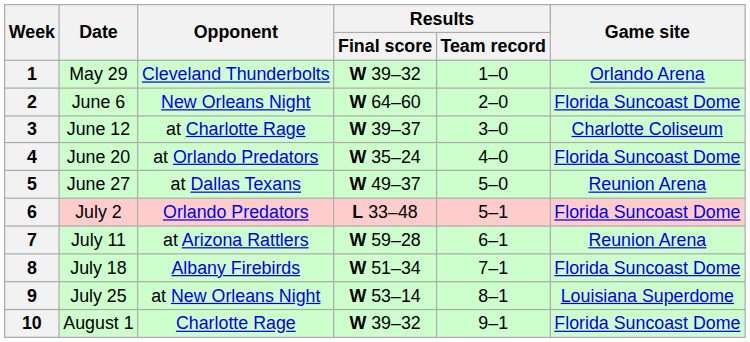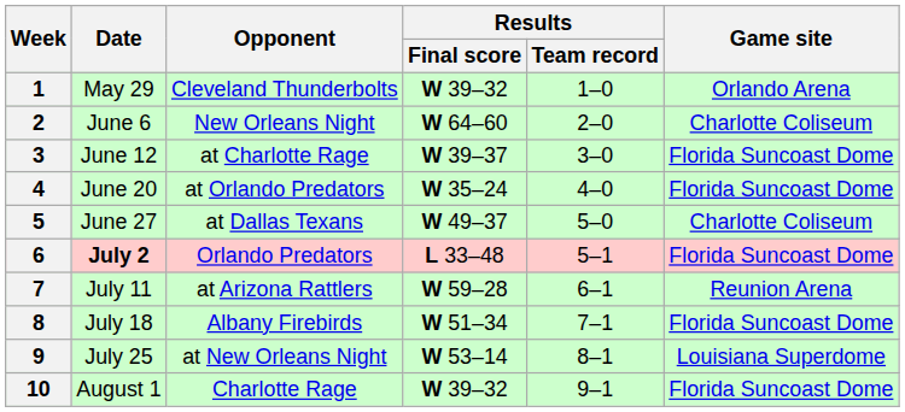 <table class="wikitable" style="font-size: 92%;" "align=center">
 <tr>
 <th rowspan="2">Week</th>
 <th rowspan="2">Date</th>
 <th rowspan="2">Opponent</th>
 <th colspan="2">Results</th>
 <th rowspan="2">Game site</th>
 </tr>
 <tr>
 <th>Final score</th>
 <th>Team record</th>
 </tr>
 <tr style="background:#cfc">
 <th>1</th>
 <td style="text-align:center;">May 29</td>
 <td style="text-align:center;"><a href='#'>Cleveland Thunderbolts</a></td>
 <td style="text-align:center;"><strong>W</strong> 39–32</td>
 <td style="text-align:center;">1–0</td>
 <td style="text-align:center;"><a href='#'>Orlando Arena</a></td>
 </tr>
 <tr style="background:#cfc">
 <th>2</th>
 <td style="text-align:center;">June 6</td>
 <td style="text-align:center;"><a href='#'>New Orleans Night</a></td>
 <td style="text-align:center;"><strong>W</strong> 64–60</td>
 <td style="text-align:center;">2–0</td>
-<td style="text-align:center;"><a href='#'>Florida Suncoast Dome</a></td>
+<td style="text-align:center;"><a href='#'>Charlotte Coliseum</a></td>
 </tr>
 <tr style="background:#cfc">
 <th>3</th>
 <td style="text-align:center;">June 12</td>
 <td style="text-align:center;">at <a href='#'>Charlotte Rage</a></td>
 <td style="text-align:center;"><strong>W</strong> 39–37</td>
 <td style="text-align:center;">3–0</td>
-<td style="text-align:center;"><a href='#'>Charlotte Coliseum</a></td>
+<td style="text-align:center;"><a href='#'>Florida Suncoast Dome</a></td>
 </tr>
 <tr style="background:#cfc">
 <th>4</th>
 <td style="text-align:center;">June 20</td>
 <td style="text-align:center;">at <a href='#'>Orlando Predators</a></td>
 <td style="text-align:center;"><strong>W</strong> 35–24</td>
 <td style="text-align:center;">4–0</td>
 <td style="text-align:center;"><a href='#'>Florida Suncoast Dome</a></td>
 </tr>
 <tr style="background:#cfc">
 <th>5</th>
 <td style="text-align:center;">June 27</td>
 <td style="text-align:center;">at <a href='#'>Dallas Texans</a></td>
 <td style="text-align:center;"><strong>W</strong> 49–37</td>
 <td style="text-align:center;">5–0</td>
-<td style="text-align:center;"><a href='#'>Reunion Arena</a></td>
+<td style="text-align:center;"><a href='#'>Charlotte Coliseum</a></td>
 </tr>
 <tr style="background:#fcc">
 <th>6</th>
-<td style="text-align:center;">July 2</td>
+<td style="text-align:center;"><strong>July 2</strong></td>
 <td style="text-align:center;"><a href='#'>Orlando Predators</a></td>
 <td style="text-align:center;"><strong>L</strong> 33–48</td>
 <td style="text-align:center;">5–1</td>
 <td style="text-align:center;"><a href='#'>Florida Suncoast Dome</a></td>
 </tr>
 <tr style="background:#cfc">
 <th>7</th>
 <td style="text-align:center;">July 11</td>
 <td style="text-align:center;">at <a href='#'>Arizona Rattlers</a></td>
 <td style="text-align:center;"><strong>W</strong> 59–28</td>
 <td style="text-align:center;">6–1</td>
 <td style="text-align:center;"><a href='#'>Reunion Arena</a></td>
 </tr>
 <tr style="background:#cfc">
 <th>8</th>
 <td style="text-align:center;">July 18</td>
 <td style="text-align:center;"><a href='#'>Albany Firebirds</a></td>
 <td style="text-align:center;"><strong>W</strong> 51–34</td>
 <td style="text-align:center;">7–1</td>
 <td style="text-align:center;"><a href='#'>Florida Suncoast Dome</a></td>
 </tr>
 <tr style="background:#cfc">
 <th>9</th>
 <td style="text-align:center;">July 25</td>
 <td style="text-align:center;">at <a href='#'>New Orleans Night</a></td>
 <td style="text-align:center;"><strong>W</strong> 53–14</td>
 <td style="text-align:center;">8–1</td>
 <td style="text-align:center;"><a href='#'>Louisiana Superdome</a></td>
 </tr>
 <tr style="background:#cfc">
 <th>10</th>
 <td style="text-align:center;">August 1</td>
 <td style="text-align:center;"><a href='#'>Charlotte Rage</a></td>
 <td style="text-align:center;"><strong>W</strong> 39–32</td>
 <td style="text-align:center;">9–1</td>
 <td style="text-align:center;"><a href='#'>Florida Suncoast Dome</a></td>
 </tr>
 </table>
